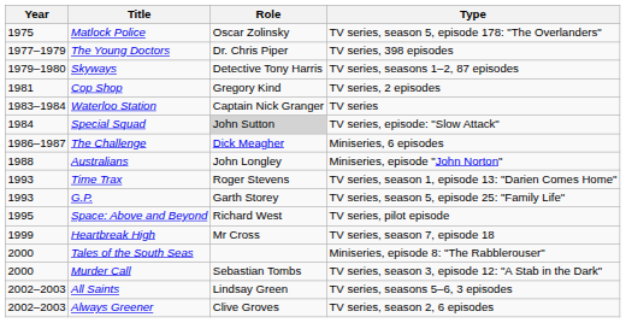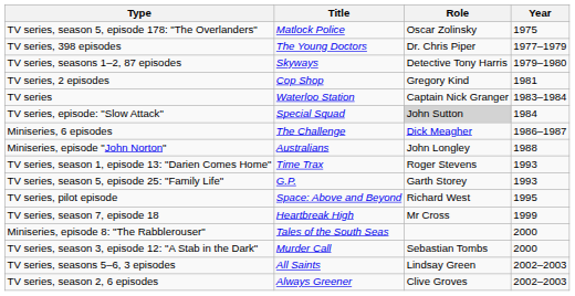 <table class=wikitable>
 <tr>
-<th>Year</th>
+<th>Type</th>
 <th>Title</th>
 <th>Role</th>
-<th>Type</th>
+<th>Year</th>
 </tr>
 <tr>
-<td>1975</td>
+<td>TV series, season 5, episode 178: "The Overlanders"</td>
 <td><em><a href='#'>Matlock Police</a></em></td>
 <td>Oscar Zolinsky</td>
-<td>TV series, season 5, episode 178: "The Overlanders"</td>
+<td>1975</td>
 </tr>
 <tr>
-<td>1977–1979</td>
+<td>TV series, 398 episodes</td>
 <td><em><a href='#'>The Young Doctors</a></em></td>
 <td>Dr. Chris Piper</td>
-<td>TV series, 398 episodes</td>
+<td>1977–1979</td>
 </tr>
 <tr>
-<td>1979–1980</td>
+<td>TV series, seasons 1–2, 87 episodes</td>
 <td><em><a href='#'>Skyways</a></em></td>
 <td>Detective Tony Harris</td>
-<td>TV series, seasons 1–2, 87 episodes</td>
+<td>1979–1980</td>
 </tr>
 <tr>
-<td>1981</td>
+<td>TV series, 2 episodes</td>
 <td><em><a href='#'>Cop Shop</a></em></td>
 <td>Gregory Kind</td>
-<td>TV series, 2 episodes</td>
+<td>1981</td>
 </tr>
 <tr>
-<td>1983–1984</td>
+<td>TV series</td>
 <td><em><a href='#'>Waterloo Station</a></em></td>
 <td>Captain Nick Granger</td>
-<td>TV series</td>
+<td>1983–1984</td>
 </tr>
 <tr>
-<td>1984</td>
+<td>TV series, episode: "Slow Attack"</td>
 <td><em><a href='#'>Special Squad</a></em></td>
 <td style="background: lightgrey;">John Sutton</td>
-<td>TV series, episode: "Slow Attack"</td>
+<td>1984</td>
 </tr>
 <tr>
-<td>1986–1987</td>
+<td>Miniseries, 6 episodes</td>
 <td><em><a href='#'>The Challenge</a></em></td>
 <td><a href='#'>Dick Meagher</a></td>
-<td>Miniseries, 6 episodes</td>
+<td>1986–1987</td>
 </tr>
 <tr>
-<td>1988</td>
+<td>Miniseries, episode "<a href='#'>John Norton</a>"</td>
 <td><em><a href='#'>Australians</a></em></td>
 <td>John Longley</td>
-<td>Miniseries, episode "<a href='#'>John Norton</a>"</td>
+<td>1988</td>
 </tr>
 <tr>
-<td>1993</td>
+<td>TV series, season 1, episode 13: "Darien Comes Home"</td>
 <td><em><a href='#'>Time Trax</a></em></td>
 <td>Roger Stevens</td>
-<td>TV series, season 1, episode 13: "Darien Comes Home"</td>
+<td>1993</td>
 </tr>
 <tr>
-<td>1993</td>
+<td>TV series, season 5, episode 25: "Family Life"</td>
 <td><em><a href='#'>G.P.</a></em></td>
 <td>Garth Storey</td>
-<td>TV series, season 5, episode 25: "Family Life"</td>
+<td>1993</td>
 </tr>
 <tr>
-<td>1995</td>
+<td>TV series, pilot episode</td>
 <td><em><a href='#'>Space: Above and Beyond</a></em></td>
 <td>Richard West</td>
-<td>TV series, pilot episode</td>
+<td>1995</td>
 </tr>
 <tr>
-<td>1999</td>
+<td>TV series, season 7, episode 18</td>
 <td><em><a href='#'>Heartbreak High</a></em></td>
 <td>Mr Cross</td>
-<td>TV series, season 7, episode 18</td>
+<td>1999</td>
 </tr>
 <tr>
-<td>2000</td>
+<td>Miniseries, episode 8: "The Rabblerouser"</td>
 <td><em><a href='#'>Tales of the South Seas</a></em></td>
 <td></td>
-<td>Miniseries, episode 8: "The Rabblerouser"</td>
+<td>2000</td>
 </tr>
 <tr>
-<td>2000</td>
+<td>TV series, season 3, episode 12: "A Stab in the Dark"</td>
 <td><em><a href='#'>Murder Call</a></em></td>
 <td>Sebastian Tombs</td>
-<td>TV series, season 3, episode 12: "A Stab in the Dark"</td>
+<td>2000</td>
 </tr>
 <tr>
-<td>2002–2003</td>
+<td>TV series, seasons 5–6, 3 episodes</td>
 <td><em><a href='#'>All Saints</a></em></td>
 <td>Lindsay Green</td>
-<td>TV series, seasons 5–6, 3 episodes</td>
+<td>2002–2003</td>
 </tr>
 <tr>
-<td>2002–2003</td>
+<td>TV series, season 2, 6 episodes</td>
 <td><em><a href='#'>Always Greener</a></em></td>
 <td>Clive Groves</td>
-<td>TV series, season 2, 6 episodes</td>
+<td>2002–2003</td>
 </tr>
 </table>
